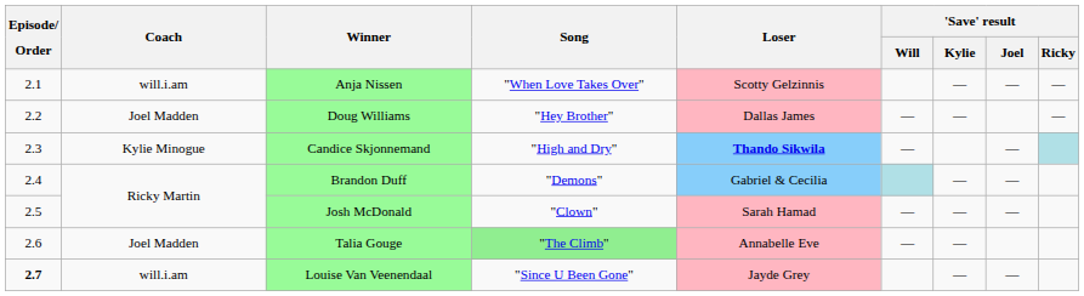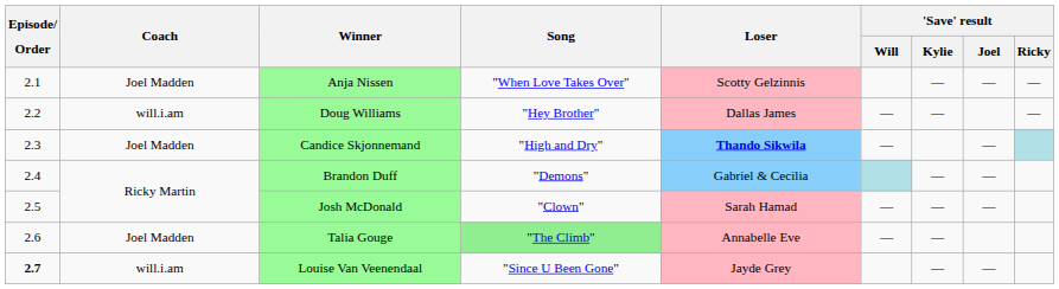 <table class="wikitable" style="text-align:center; line-height:30px; width:100%;">
 <tr>
 <th rowspan="2" style="width:5%;">Episode/<br>Order</th>
 <th rowspan="2" style="width:20%;">Coach</th>
 <th rowspan="2" style="width:20%;">Winner</th>
 <th rowspan="2" style="width:20%;">Song</th>
 <th rowspan="2" style="width:20%;">Loser</th>
 <th colspan="4" style="width:20%;">'Save' result</th>
 </tr>
 <tr>
 <th style="width:05%;">Will</th>
 <th style="width:05%;">Kylie</th>
 <th style="width:05%;">Joel</th>
 <th style="width:05%;">Ricky</th>
 </tr>
 <tr>
 <td>2.1</td>
-<td>will.i.am</td>
+<td>Joel Madden</td>
 <td style="background:palegreen">Anja Nissen</td>
 <td>"<a href='#'>When Love Takes Over</a>"</td>
 <td style="background:lightpink">Scotty Gelzinnis</td>
 <td></td>
 <td>—</td>
 <td>—</td>
 <td>—</td>
 </tr>
 <tr>
 <td>2.2</td>
-<td>Joel Madden</td>
+<td>will.i.am</td>
 <td style="background:palegreen">Doug Williams</td>
 <td>"<a href='#'>Hey Brother</a>"</td>
 <td style="background:lightpink">Dallas James</td>
 <td>—</td>
 <td>—</td>
 <td></td>
 <td>—</td>
 </tr>
 <tr>
 <td>2.3</td>
-<td>Kylie Minogue</td>
+<td>Joel Madden</td>
 <td style="background:palegreen">Candice Skjonnemand</td>
 <td>"<a href='#'>High and Dry</a>"</td>
 <td style="background:lightskyblue"><strong><a href='#'>Thando Sikwila</a></strong></td>
 <td>—</td>
 <td></td>
 <td>—</td>
 <td style="background:#B0E0E6;"><strong></strong></td>
 </tr>
 <tr>
 <td>2.4</td>
 <td rowspan=2>Ricky Martin</td>
 <td style="background:palegreen">Brandon Duff</td>
 <td>"<a href='#'>Demons</a>"</td>
 <td style="background:lightskyblue">Gabriel & Cecilia</td>
 <td style="background:#B0E0E6;"><strong></strong></td>
 <td>—</td>
 <td>—</td>
 <td></td>
 </tr>
 <tr>
 <td>2.5</td>
 <td style="background:palegreen">Josh McDonald</td>
 <td>"<a href='#'>Clown</a>"</td>
 <td style="background:lightpink">Sarah Hamad</td>
 <td>—</td>
 <td>—</td>
 <td>—</td>
 <td></td>
 </tr>
 <tr>
 <td>2.6</td>
 <td>Joel Madden</td>
 <td style="background:palegreen">Talia Gouge</td>
 <td style="background: lightgreen;">"<a href='#'>The Climb</a>"</td>
 <td style="background:lightpink">Annabelle Eve</td>
 <td>—</td>
 <td>—</td>
 <td></td>
 <td></td>
 </tr>
 <tr>
 <td><strong>2.7</strong></td>
 <td>will.i.am</td>
 <td style="background:palegreen">Louise Van Veenendaal</td>
 <td>"<a href='#'>Since U Been Gone</a>"</td>
 <td style="background:lightpink">Jayde Grey</td>
 <td></td>
 <td>—</td>
 <td>—</td>
 <td></td>
 </tr>
 </table>
